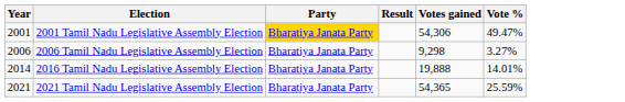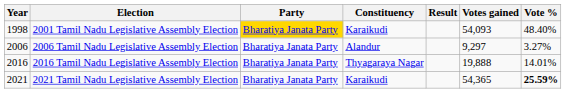 <table class="wikitable">
 <tr>
 <th>Year</th>
 <th>Election</th>
 <th>Party</th>
+<th>Constituency</th>
 <th>Result</th>
 <th>Votes gained</th>
 <th>Vote %</th>
 </tr>
 <tr>
-<td>2001</td>
+<td>1998</td>
 <td><a href='#'>2001 Tamil Nadu Legislative Assembly Election</a></td>
 <td style="background: gold;"><a href='#'>Bharatiya Janata Party</a></td>
+<td><a href='#'>Karaikudi</a></td>
 <td></td>
-<td>54,306</td>
-<td>49.47%</td>
+<td>54,093</td>
+<td>48.40%</td>
 </tr>
 <tr>
 <td>2006</td>
 <td><a href='#'>2006 Tamil Nadu Legislative Assembly Election</a></td>
 <td><a href='#'>Bharatiya Janata Party</a></td>
+<td><a href='#'>Alandur</a></td>
 <td></td>
-<td>9,298</td>
+<td>9,297</td>
 <td>3.27%</td>
 </tr>
 <tr>
-<td>2014</td>
+<td>2016</td>
 <td><a href='#'>2016 Tamil Nadu Legislative Assembly Election</a></td>
 <td><a href='#'>Bharatiya Janata Party</a> </td>
+<td><a href='#'>Thyagaraya Nagar</a></td>
 <td></td>
 <td>19,888</td>
 <td>14.01%</td>
 </tr>
 <tr>
 <td>2021</td>
 <td><a href='#'>2021 Tamil Nadu Legislative Assembly Election</a></td>
 <td><a href='#'>Bharatiya Janata Party</a></td>
+<td><a href='#'>Karaikudi</a></td>
 <td></td>
 <td>54,365</td>
-<td>25.59%</td>
+<td><strong>25.59%</strong></td>
 </tr>
 </table>
